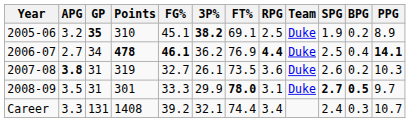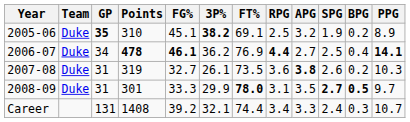 <table class="wikitable">
 <tr>
 <th>Year</th>
-<th>APG</th>
+<th>Team</th>
 <th>GP</th>
 <th>Points</th>
 <th>FG%</th>
 <th>3P%</th>
 <th>FT%</th>
 <th>RPG</th>
-<th>Team</th>
+<th>APG</th>
 <th>SPG</th>
 <th>BPG</th>
 <th>PPG</th>
 </tr>
 <tr>
 <td>2005-06</td>
-<td>3.2</td>
+<td><a href='#'>Duke</a></td>
 <td><strong>35</strong></td>
 <td>310</td>
 <td>45.1</td>
 <td><strong>38.2</strong></td>
 <td>69.1</td>
 <td>2.5</td>
-<td><a href='#'>Duke</a></td>
+<td>3.2</td>
 <td>1.9</td>
 <td>0.2</td>
 <td>8.9</td>
 </tr>
 <tr>
 <td>2006-07</td>
-<td>2.7</td>
+<td><a href='#'>Duke</a></td>
 <td>34</td>
 <td><strong>478</strong></td>
 <td><strong>46.1</strong></td>
 <td>36.2</td>
 <td>76.9</td>
 <td><strong>4.4</strong></td>
-<td><a href='#'>Duke</a></td>
+<td>2.7</td>
 <td>2.5</td>
 <td>0.4</td>
 <td><strong>14.1</strong></td>
 </tr>
 <tr>
 <td>2007-08</td>
-<td><strong>3.8</strong></td>
+<td><a href='#'>Duke</a></td>
 <td>31</td>
 <td>319</td>
 <td>32.7</td>
 <td>26.1</td>
 <td>73.5</td>
 <td>3.6</td>
-<td><a href='#'>Duke</a></td>
+<td><strong>3.8</strong></td>
 <td>2.6</td>
 <td>0.2</td>
 <td>10.3</td>
 </tr>
 <tr>
 <td>2008-09</td>
-<td>3.5</td>
+<td><a href='#'>Duke</a></td>
 <td>31</td>
 <td>301</td>
 <td>33.3</td>
 <td>29.9</td>
 <td><strong>78.0</strong></td>
 <td>3.1</td>
-<td><a href='#'>Duke</a></td>
+<td>3.5</td>
 <td><strong>2.7</strong></td>
 <td><strong>0.5</strong></td>
 <td>9.7</td>
 </tr>
 <tr>
 <td>Career</td>
-<td>3.3</td>
+<td></td>
 <td>131</td>
 <td>1408</td>
 <td>39.2</td>
 <td>32.1</td>
 <td>74.4</td>
 <td>3.4</td>
-<td></td>
+<td>3.3</td>
 <td>2.4</td>
 <td>0.3</td>
 <td>10.7</td>
 </tr>
 </table>
